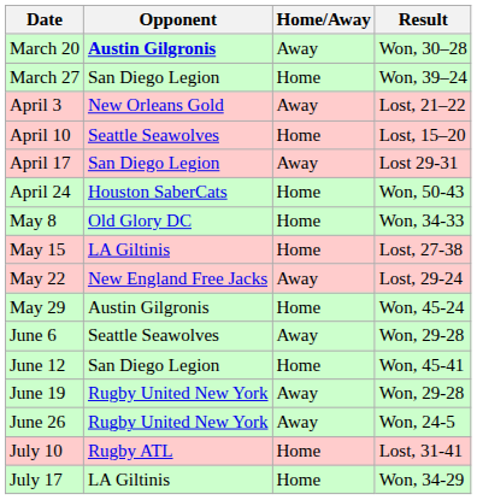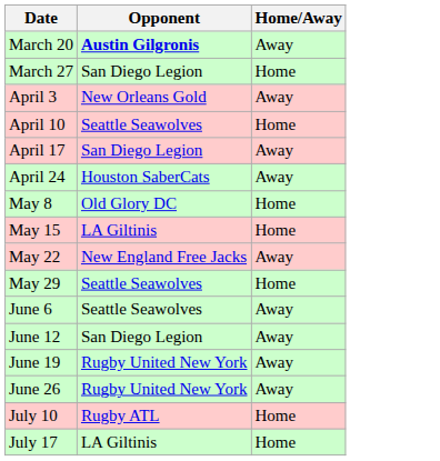 <table class="wikitable">
 <tr>
 <th>Date</th>
 <th>Opponent</th>
 <th>Home/Away</th>
-<th>Result</th>
 </tr>
 <tr bgcolor="#CCFFCC">
 <td>March 20</td>
 <td><strong><a href='#'>Austin Gilgronis</a></strong></td>
 <td>Away</td>
-<td>Won, 30–28</td>
 </tr>
 <tr bgcolor="#CCFFCC">
 <td>March 27</td>
 <td>San Diego Legion</td>
 <td>Home</td>
-<td>Won, 39–24</td>
 </tr>
 <tr bgcolor="#FFCCCC">
 <td>April 3</td>
 <td><a href='#'>New Orleans Gold</a></td>
 <td>Away</td>
-<td>Lost, 21–22</td>
 </tr>
 <tr bgcolor="#FFCCCC">
 <td>April 10</td>
 <td><a href='#'>Seattle Seawolves</a></td>
 <td>Home</td>
-<td>Lost, 15–20</td>
 </tr>
 <tr bgcolor="#FFCCCC">
 <td>April 17</td>
 <td><a href='#'>San Diego Legion</a></td>
 <td>Away</td>
-<td>Lost 29-31</td>
 </tr>
 <tr bgcolor="CCFFCC">
 <td>April 24</td>
 <td><a href='#'>Houston SaberCats</a></td>
-<td>Home</td>
-<td>Won, 50-43</td>
+<td>Away</td>
 </tr>
 <tr bgcolor="CCFFCC">
 <td>May 8</td>
 <td><a href='#'>Old Glory DC</a></td>
 <td>Home</td>
-<td>Won, 34-33</td>
 </tr>
 <tr bgcolor="#FFCCCC">
 <td>May 15</td>
 <td><a href='#'>LA Giltinis</a></td>
 <td>Home</td>
-<td>Lost, 27-38</td>
 </tr>
 <tr bgcolor="#FFCCCC">
 <td>May 22</td>
 <td><a href='#'>New England Free Jacks</a></td>
 <td>Away</td>
-<td>Lost, 29-24</td>
 </tr>
 <tr bgcolor="#CCFFCC">
 <td>May 29</td>
-<td>Austin Gilgronis</td>
+<td><a href='#'>Seattle Seawolves</a></td>
 <td>Home</td>
-<td>Won, 45-24</td>
 </tr>
 <tr bgcolor="#CCFFCC">
 <td>June 6</td>
 <td>Seattle Seawolves</td>
 <td>Away</td>
-<td>Won, 29-28</td>
 </tr>
 <tr bgcolor="#CCFFCC">
 <td>June 12</td>
 <td>San Diego Legion</td>
-<td>Home</td>
-<td>Won, 45-41</td>
+<td>Away</td>
 </tr>
 <tr bgcolor="#CCFFCC">
 <td>June 19</td>
 <td><a href='#'>Rugby United New York</a></td>
 <td>Away</td>
-<td>Won, 29-28</td>
 </tr>
 <tr bgcolor="#CCFFCC">
 <td>June 26</td>
 <td><a href='#'>Rugby United New York</a></td>
 <td>Away</td>
-<td>Won, 24-5</td>
 </tr>
 <tr bgcolor="#FFCCCC">
 <td>July 10</td>
 <td><a href='#'>Rugby ATL</a></td>
 <td>Home</td>
-<td>Lost, 31-41</td>
 </tr>
 <tr bgcolor="#CCFFCC">
 <td>July 17</td>
 <td>LA Giltinis</td>
 <td>Home</td>
-<td>Won, 34-29</td>
 </tr>
 </table>
